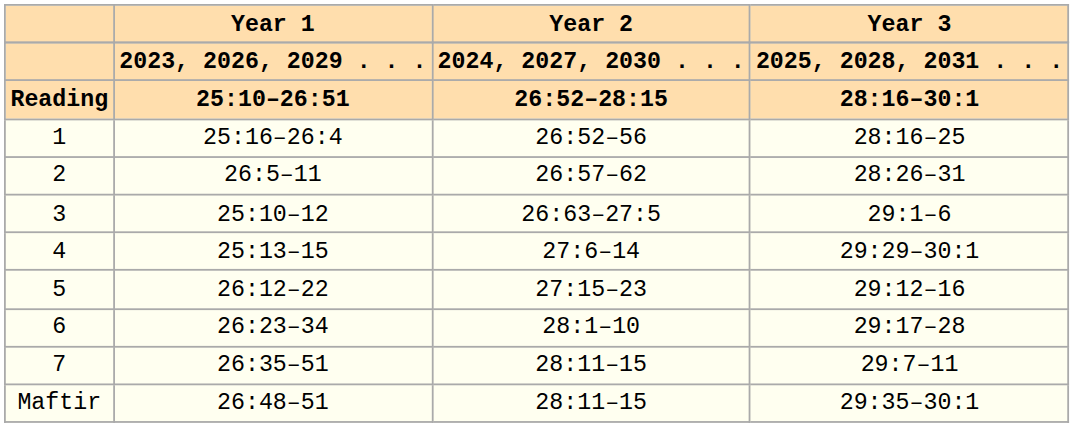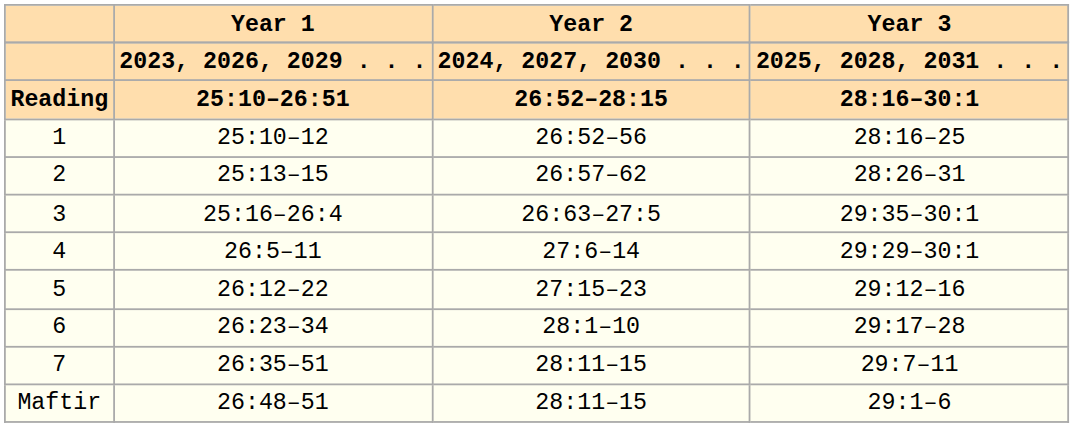 <table class="wikitable" style="background:Ivory; text-align:center">
 <tr>
 <th style="background:Navajowhite;"></th>
 <th style="background:Navajowhite;">Year 1</th>
 <th style="background:Navajowhite;">Year 2</th>
 <th style="background:Navajowhite;">Year 3</th>
 </tr>
 <tr>
 </tr>
 <tr>
 <th style="background:Navajowhite;"></th>
 <th style="background:Navajowhite;">2023, 2026, 2029 . . .</th>
 <th style="background:Navajowhite;">2024, 2027, 2030 . . .</th>
 <th style="background:Navajowhite;">2025, 2028, 2031 . . .</th>
 </tr>
 <tr>
 <th style="background:Navajowhite;">Reading</th>
 <th style="background:Navajowhite;">25:10–26:51</th>
 <th style="background:Navajowhite;">26:52–28:15</th>
 <th style="background:Navajowhite;">28:16–30:1</th>
 </tr>
 <tr>
 <td>1</td>
-<td>25:16–26:4</td>
+<td>25:10–12</td>
 <td>26:52–56</td>
 <td>28:16–25</td>
 </tr>
 <tr>
 <td>2</td>
-<td>26:5–11</td>
+<td>25:13–15</td>
 <td>26:57–62</td>
 <td>28:26–31</td>
 </tr>
 <tr>
 <td>3</td>
-<td>25:10–12</td>
+<td>25:16–26:4</td>
 <td>26:63–27:5</td>
-<td>29:1–6</td>
+<td>29:35–30:1</td>
 </tr>
 <tr>
 <td>4</td>
-<td>25:13–15</td>
+<td>26:5–11</td>
 <td>27:6–14</td>
 <td>29:29–30:1</td>
 </tr>
 <tr>
 <td>5</td>
 <td>26:12–22</td>
 <td>27:15–23</td>
 <td>29:12–16</td>
 </tr>
 <tr>
 <td>6</td>
 <td>26:23–34</td>
 <td>28:1–10</td>
 <td>29:17–28</td>
 </tr>
 <tr>
 <td>7</td>
 <td>26:35–51</td>
 <td>28:11–15</td>
 <td>29:7–11</td>
 </tr>
 <tr>
 <td>Maftir</td>
 <td>26:48–51</td>
 <td>28:11–15</td>
-<td>29:35–30:1</td>
+<td>29:1–6</td>
 </tr>
 </table>
